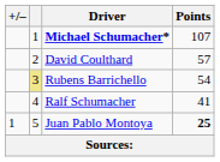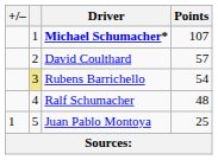 <table class="wikitable" style="font-size: 85%;">
 <tr>
 <th scope="col">+/–</th>
 <th scope="col"></th>
 <th scope="col">Driver</th>
 <th scope="col">Points</th>
 </tr>
 <tr>
 <td align="left"></td>
 <td align="center">1</td>
 <td> <strong><a href='#'>Michael Schumacher</a>*</strong></td>
 <td align="right">107</td>
 </tr>
 <tr>
 <td align="left"></td>
 <td align="center">2</td>
 <td> <a href='#'>David Coulthard</a></td>
 <td align="right">57</td>
 </tr>
 <tr>
 <td align="left"></td>
 <td align="center" style="background: khaki;">3</td>
 <td> <a href='#'>Rubens Barrichello</a></td>
 <td align="right">54</td>
 </tr>
 <tr>
 <td align="left"></td>
 <td align="center">4</td>
 <td> <a href='#'>Ralf Schumacher</a></td>
-<td align="right">41</td>
+<td align="right">48</td>
 </tr>
 <tr>
 <td align="left"> 1</td>
 <td align="center">5</td>
 <td> <a href='#'>Juan Pablo Montoya</a></td>
-<td align="right"><strong>25</strong></td>
+<td align="right">25</td>
 </tr>
 <tr>
 <th colspan=4>Sources:</th>
 </tr>
 </table>
